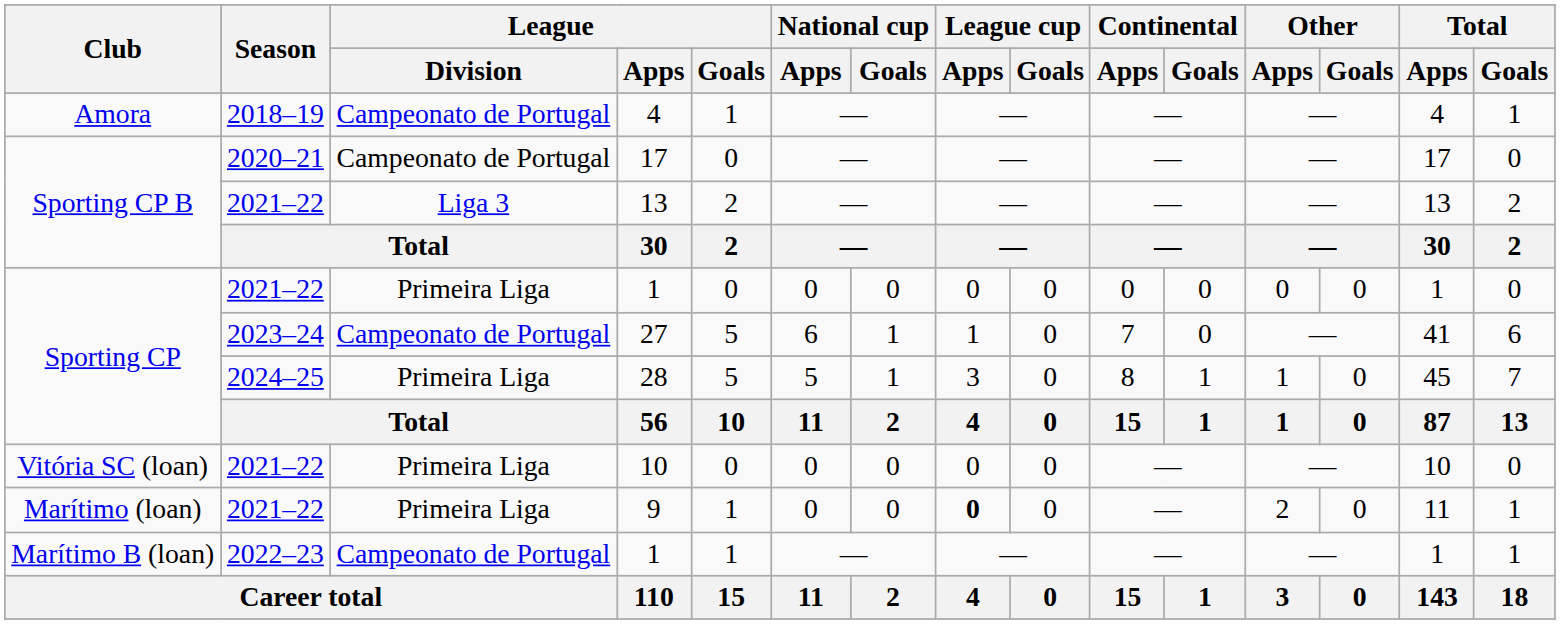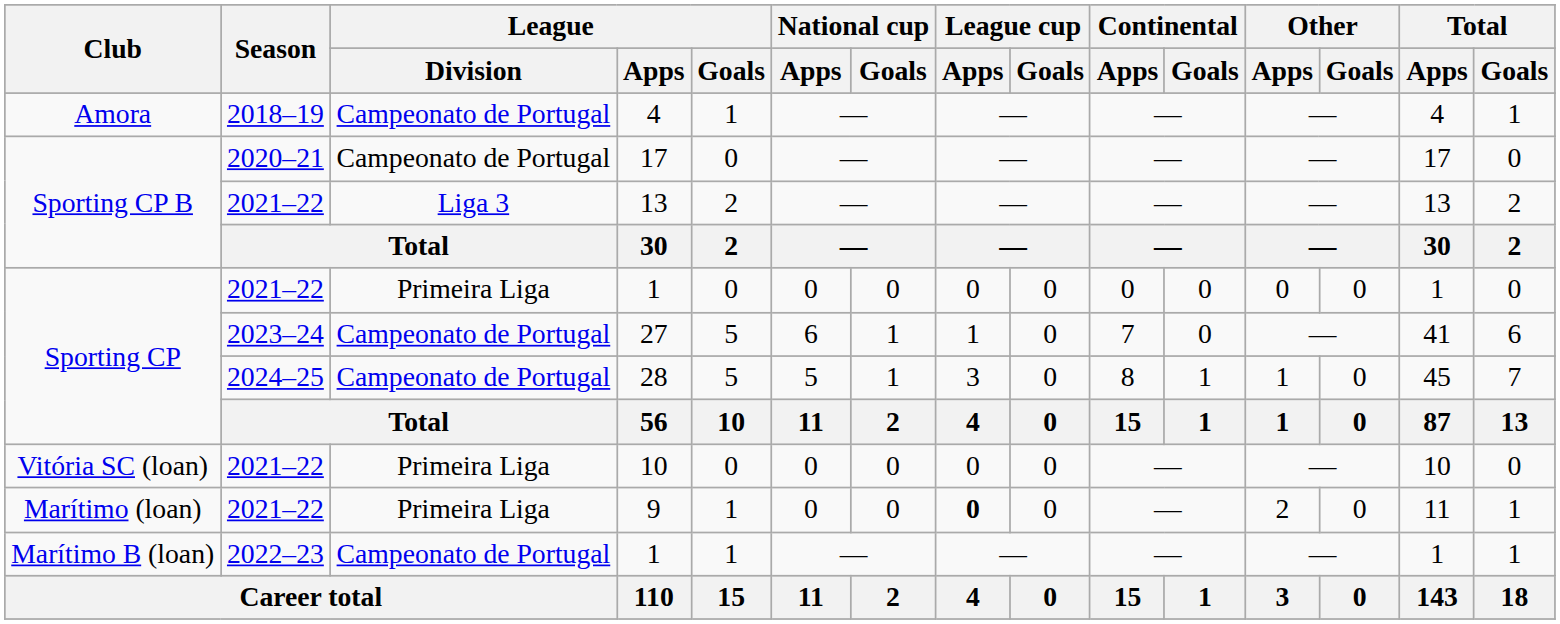 <table class=wikitable style="text-align: center;">
 <tr>
 <th rowspan="2">Club</th>
 <th rowspan="2">Season</th>
 <th colspan="3">League</th>
 <th colspan="2">National cup</th>
 <th colspan="2">League cup</th>
 <th colspan="2">Continental</th>
 <th colspan="2">Other</th>
 <th colspan="2">Total</th>
 </tr>
 <tr>
 <th>Division</th>
 <th>Apps</th>
 <th>Goals</th>
 <th>Apps</th>
 <th>Goals</th>
 <th>Apps</th>
 <th>Goals</th>
 <th>Apps</th>
 <th>Goals</th>
 <th>Apps</th>
 <th>Goals</th>
 <th>Apps</th>
 <th>Goals</th>
 </tr>
 <tr>
 <td><a href='#'>Amora</a></td>
 <td><a href='#'>2018–19</a></td>
 <td><a href='#'>Campeonato de Portugal</a></td>
 <td>4</td>
 <td>1</td>
 <td colspan="2">—</td>
 <td colspan="2">—</td>
 <td colspan="2">—</td>
 <td colspan="2">—</td>
 <td>4</td>
 <td>1</td>
 </tr>
 <tr>
 <td rowspan="3"><a href='#'>Sporting CP B</a></td>
 <td><a href='#'>2020–21</a></td>
 <td>Campeonato de Portugal</td>
 <td>17</td>
 <td>0</td>
 <td colspan="2">—</td>
 <td colspan="2">—</td>
 <td colspan="2">—</td>
 <td colspan="2">—</td>
 <td>17</td>
 <td>0</td>
 </tr>
 <tr>
 <td><a href='#'>2021–22</a></td>
 <td><a href='#'>Liga 3</a></td>
 <td>13</td>
 <td>2</td>
 <td colspan="2">—</td>
 <td colspan="2">—</td>
 <td colspan="2">—</td>
 <td colspan="2">—</td>
 <td>13</td>
 <td>2</td>
 </tr>
 <tr>
 <th colspan="2">Total</th>
 <th>30</th>
 <th>2</th>
 <th colspan="2">—</th>
 <th colspan="2">—</th>
 <th colspan="2">—</th>
 <th colspan="2">—</th>
 <th>30</th>
 <th>2</th>
 </tr>
 <tr>
 <td rowspan="4"><a href='#'>Sporting CP</a></td>
 <td><a href='#'>2021–22</a></td>
 <td>Primeira Liga</td>
 <td>1</td>
 <td>0</td>
 <td>0</td>
 <td>0</td>
 <td>0</td>
 <td>0</td>
 <td>0</td>
 <td>0</td>
 <td>0</td>
 <td>0</td>
 <td>1</td>
 <td>0</td>
 </tr>
 <tr>
 <td><a href='#'>2023–24</a></td>
 <td><a href='#'>Campeonato de Portugal</a></td>
 <td>27</td>
 <td>5</td>
 <td>6</td>
 <td>1</td>
 <td>1</td>
 <td>0</td>
 <td>7</td>
 <td>0</td>
 <td colspan="2">—</td>
 <td>41</td>
 <td>6</td>
 </tr>
 <tr>
 <td><a href='#'>2024–25</a></td>
-<td>Primeira Liga</td>
+<td><a href='#'>Campeonato de Portugal</a></td>
 <td>28</td>
 <td>5</td>
 <td>5</td>
 <td>1</td>
 <td>3</td>
 <td>0</td>
 <td>8</td>
 <td>1</td>
 <td>1</td>
 <td>0</td>
 <td>45</td>
 <td>7</td>
 </tr>
 <tr>
 <th colspan="2">Total</th>
 <th>56</th>
 <th>10</th>
 <th>11</th>
 <th>2</th>
 <th>4</th>
 <th>0</th>
 <th>15</th>
 <th>1</th>
 <th>1</th>
 <th>0</th>
 <th>87</th>
 <th>13</th>
 </tr>
 <tr>
 <td><a href='#'>Vitória SC</a> (loan)</td>
 <td><a href='#'>2021–22</a></td>
 <td>Primeira Liga</td>
 <td>10</td>
 <td>0</td>
 <td>0</td>
 <td>0</td>
 <td>0</td>
 <td>0</td>
 <td colspan="2">—</td>
 <td colspan="2">—</td>
 <td>10</td>
 <td>0</td>
 </tr>
 <tr>
 <td><a href='#'>Marítimo</a> (loan)</td>
 <td><a href='#'>2021–22</a></td>
 <td>Primeira Liga</td>
 <td>9</td>
 <td>1</td>
 <td>0</td>
 <td>0</td>
 <td><strong>0</strong></td>
 <td>0</td>
 <td colspan="2">—</td>
 <td>2</td>
 <td>0</td>
 <td>11</td>
 <td>1</td>
 </tr>
 <tr>
 <td><a href='#'>Marítimo B</a> (loan)</td>
 <td><a href='#'>2022–23</a></td>
 <td><a href='#'>Campeonato de Portugal</a></td>
 <td>1</td>
 <td>1</td>
 <td colspan="2">—</td>
 <td colspan="2">—</td>
 <td colspan="2">—</td>
 <td colspan="2">—</td>
 <td>1</td>
 <td>1</td>
 </tr>
 <tr>
 <th colspan="3">Career total</th>
 <th>110</th>
 <th>15</th>
 <th>11</th>
 <th>2</th>
 <th>4</th>
 <th>0</th>
 <th>15</th>
 <th>1</th>
 <th>3</th>
 <th>0</th>
 <th>143</th>
 <th>18</th>
 </tr>
 </table>
